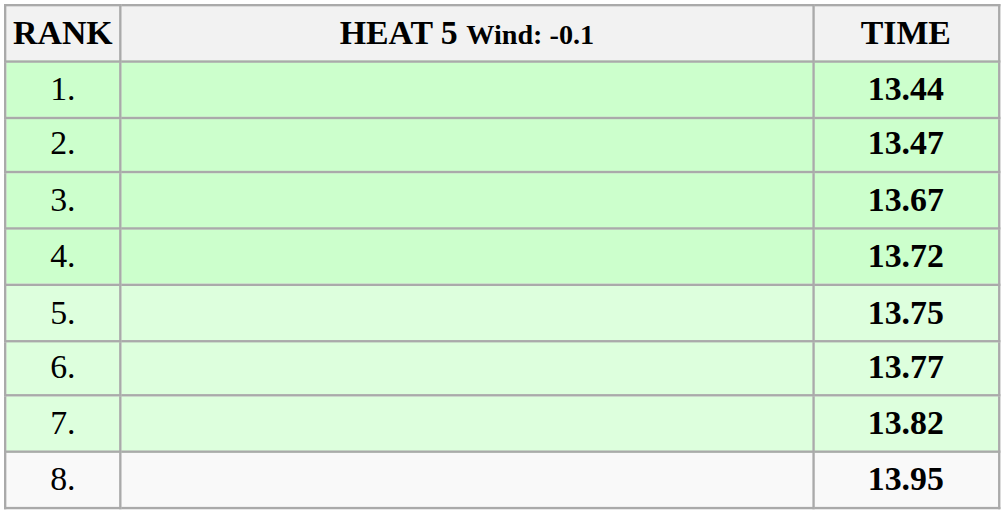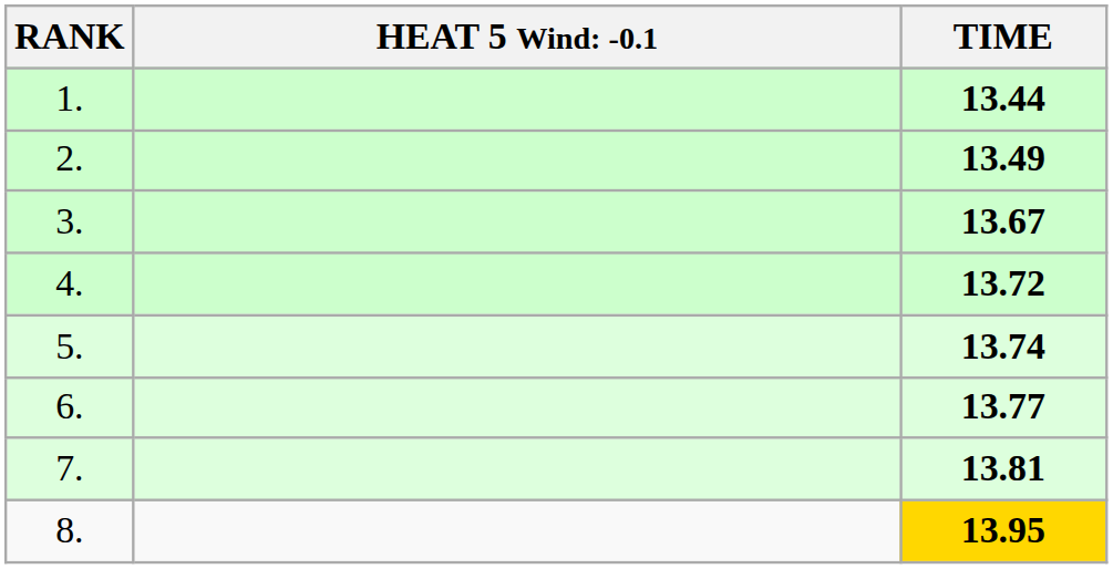 <table class="wikitable" style="border-collapse: collapse; font-size: 90%;">
 <tr>
 <th>RANK</th>
 <th style="width: 20em">HEAT 5 <small>Wind: -0.1</small></th>
 <th style="width: 5em">TIME</th>
 </tr>
 <tr style="background:#ccffcc;">
 <td align="center">1.</td>
 <td></td>
 <td align="center"><strong>13.44</strong></td>
 </tr>
 <tr style="background:#ccffcc;">
 <td align="center">2.</td>
 <td></td>
-<td align="center"><strong>13.47</strong></td>
+<td align="center"><strong>13.49</strong></td>
 </tr>
 <tr style="background:#ccffcc;">
 <td align="center">3.</td>
 <td></td>
 <td align="center"><strong>13.67</strong></td>
 </tr>
 <tr style="background:#ccffcc;">
 <td align="center">4.</td>
 <td></td>
 <td align="center"><strong>13.72</strong></td>
 </tr>
 <tr style="background:#ddffdd;">
 <td align="center">5.</td>
 <td></td>
-<td align="center"><strong>13.75</strong></td>
+<td align="center"><strong>13.74</strong></td>
 </tr>
 <tr style="background:#ddffdd;">
 <td align="center">6.</td>
 <td></td>
 <td align="center"><strong>13.77</strong></td>
 </tr>
 <tr style="background:#ddffdd;">
 <td align="center">7.</td>
 <td></td>
-<td align="center"><strong>13.82</strong></td>
+<td align="center"><strong>13.81</strong></td>
 </tr>
 <tr>
 <td align="center">8.</td>
 <td></td>
-<td align="center"><strong>13.95</strong></td>
+<td align="center" style="background: gold;"><strong>13.95</strong></td>
 </tr>
 </table>
